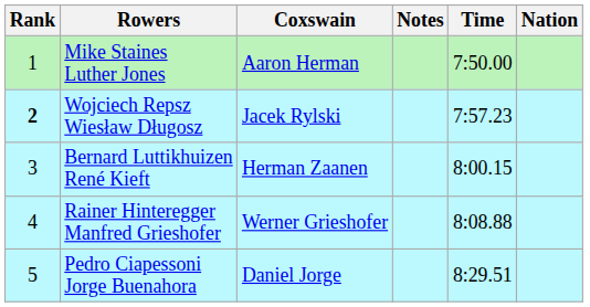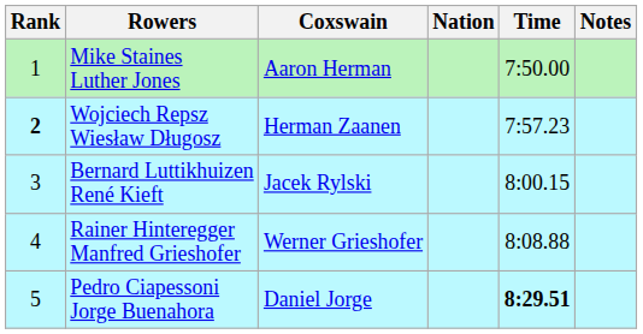 <table class="wikitable sortable" style="text-align:center">
 <tr>
 <th>Rank</th>
 <th>Rowers</th>
 <th>Coxswain</th>
+<th>Nation</th>
+<th>Time</th>
 <th>Notes</th>
-<th>Time</th>
-<th>Nation</th>
 </tr>
 <tr bgcolor=bbf3bb>
 <td>1</td>
 <td align=left><a href='#'>Mike Staines</a><br><a href='#'>Luther Jones</a></td>
 <td align=left><a href='#'>Aaron Herman</a></td>
+<td align=left></td>
+<td>7:50.00</td>
 <td></td>
-<td>7:50.00</td>
-<td align=left></td>
 </tr>
 <tr bgcolor=bbf9ff>
 <td><strong>2</strong></td>
 <td align=left><a href='#'>Wojciech Repsz</a><br><a href='#'>Wiesław Długosz</a></td>
-<td align=left><a href='#'>Jacek Rylski</a></td>
+<td align=left><a href='#'>Herman Zaanen</a></td>
+<td align=left></td>
+<td>7:57.23</td>
 <td></td>
-<td>7:57.23</td>
-<td align=left></td>
 </tr>
 <tr bgcolor=bbf9ff>
 <td>3</td>
 <td align=left><a href='#'>Bernard Luttikhuizen</a><br><a href='#'>René Kieft</a></td>
-<td align=left><a href='#'>Herman Zaanen</a></td>
+<td align=left><a href='#'>Jacek Rylski</a></td>
+<td align=left></td>
+<td>8:00.15</td>
 <td></td>
-<td>8:00.15</td>
-<td align=left></td>
 </tr>
 <tr bgcolor=bbf9ff>
 <td>4</td>
 <td align=left><a href='#'>Rainer Hinteregger</a><br><a href='#'>Manfred Grieshofer</a></td>
 <td align=left><a href='#'>Werner Grieshofer</a></td>
+<td align=left></td>
+<td>8:08.88</td>
 <td></td>
-<td>8:08.88</td>
-<td align=left></td>
 </tr>
 <tr bgcolor=bbf9ff>
 <td>5</td>
 <td align=left><a href='#'>Pedro Ciapessoni</a><br><a href='#'>Jorge Buenahora</a></td>
 <td align=left><a href='#'>Daniel Jorge</a></td>
+<td align=left></td>
+<td><strong>8:29.51</strong></td>
 <td></td>
-<td>8:29.51</td>
-<td align=left></td>
 </tr>
 </table>
